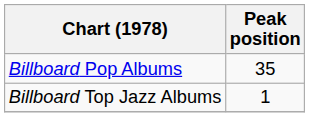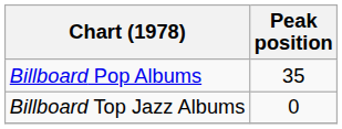 <table class="wikitable">
 <tr>
 <th>Chart (1978)</th>
 <th>Peak<br>position</th>
 </tr>
 <tr>
 <td><a href='#'><em>Billboard</em> Pop Albums</a></td>
 <td align=center>35</td>
 </tr>
 <tr>
 <td><em>Billboard</em> Top Jazz Albums</td>
-<td align=center>1</td>
+<td align=center>0</td>
 </tr>
 <tr>
 </tr>
 </table>
